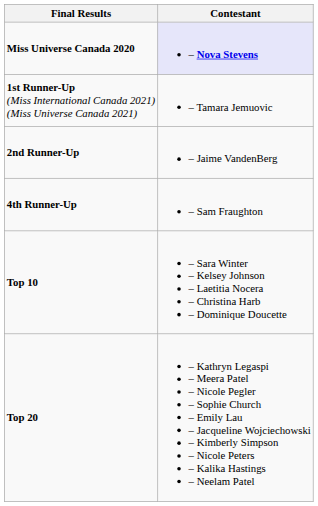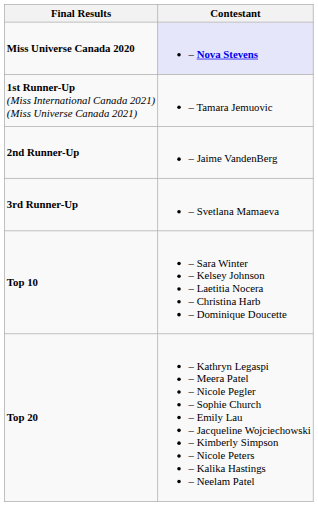 <table class="wikitable sortable" style="font-size: 95%;">
 <tr>
 <th>Final Results</th>
 <th>Contestant</th>
 </tr>
 <tr>
 <td><strong>Miss Universe Canada 2020</strong></td>
 <td style="background: lavender;"><br><ul><li><strong></strong> – <strong><a href='#'>Nova Stevens</a></strong></li></ul></td>
 </tr>
 <tr>
 <td><strong>1st Runner-Up</strong><br><em>(Miss International Canada 2021)</em><br><em>(Miss Universe Canada 2021)</em></td>
 <td><br><ul><li><strong></strong> – Tamara Jemuovic</li></ul></td>
 </tr>
 <tr>
 <td><strong>2nd Runner-Up</strong></td>
 <td><br><ul><li><strong></strong> – Jaime VandenBerg</li></ul></td>
 </tr>
 <tr>
-<td><strong>4th Runner-Up</strong></td>
-<td><br><ul><li><strong></strong> – Sam Fraughton</li></ul></td>
+<td><strong>3rd Runner-Up</strong></td>
+<td><br><ul><li><strong></strong> – Svetlana Mamaeva</li></ul></td>
 </tr>
 <tr>
 <td><strong>Top 10</strong></td>
 <td><br><ul><li><strong></strong> – Sara Winter</li><li><strong></strong> – Kelsey Johnson</li><li><strong></strong> – Laetitia Nocera</li><li><strong></strong> – Christina Harb</li><li><strong></strong> – Dominique Doucette</li></ul></td>
 </tr>
 <tr>
 <td><strong>Top 20</strong></td>
 <td><br><ul><li><strong></strong> – Kathryn Legaspi</li><li><strong></strong> – Meera Patel</li><li><strong></strong> – Nicole Pegler</li><li><strong></strong> – Sophie Church</li><li><strong></strong> – Emily Lau</li><li><strong></strong> – Jacqueline Wojciechowski</li><li><strong></strong> – Kimberly Simpson</li><li><strong></strong> – Nicole Peters</li><li><strong></strong> – Kalika Hastings</li><li><strong></strong> – Neelam Patel</li></ul></td>
 </tr>
 </table>
